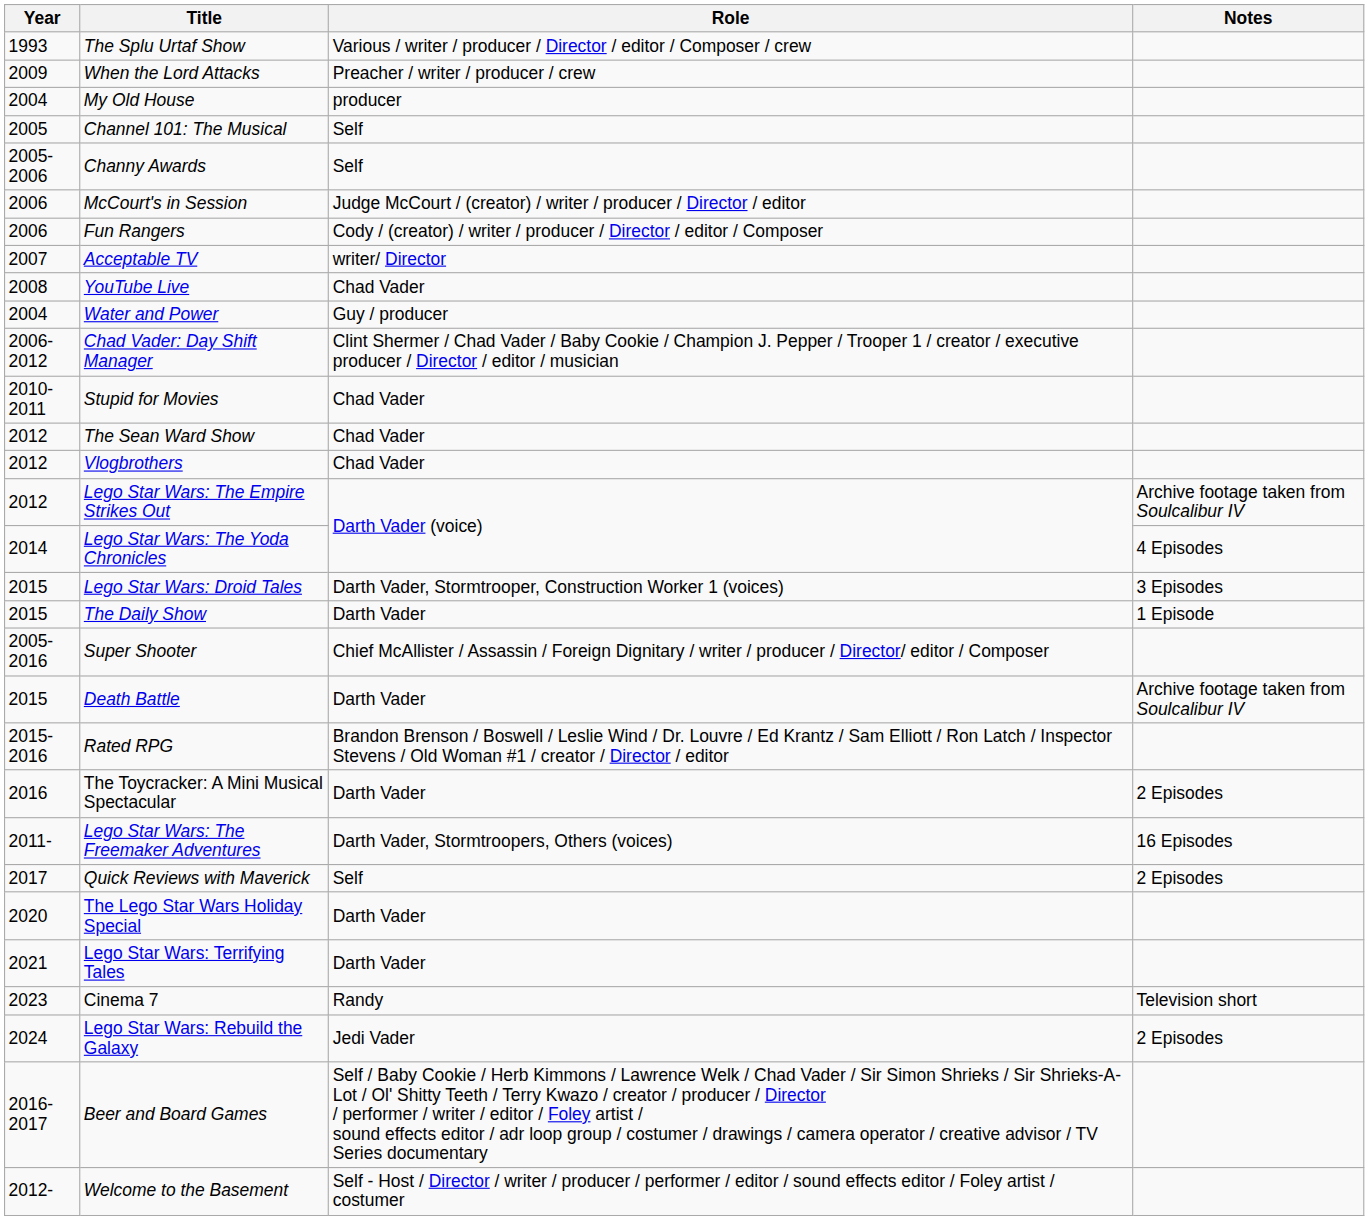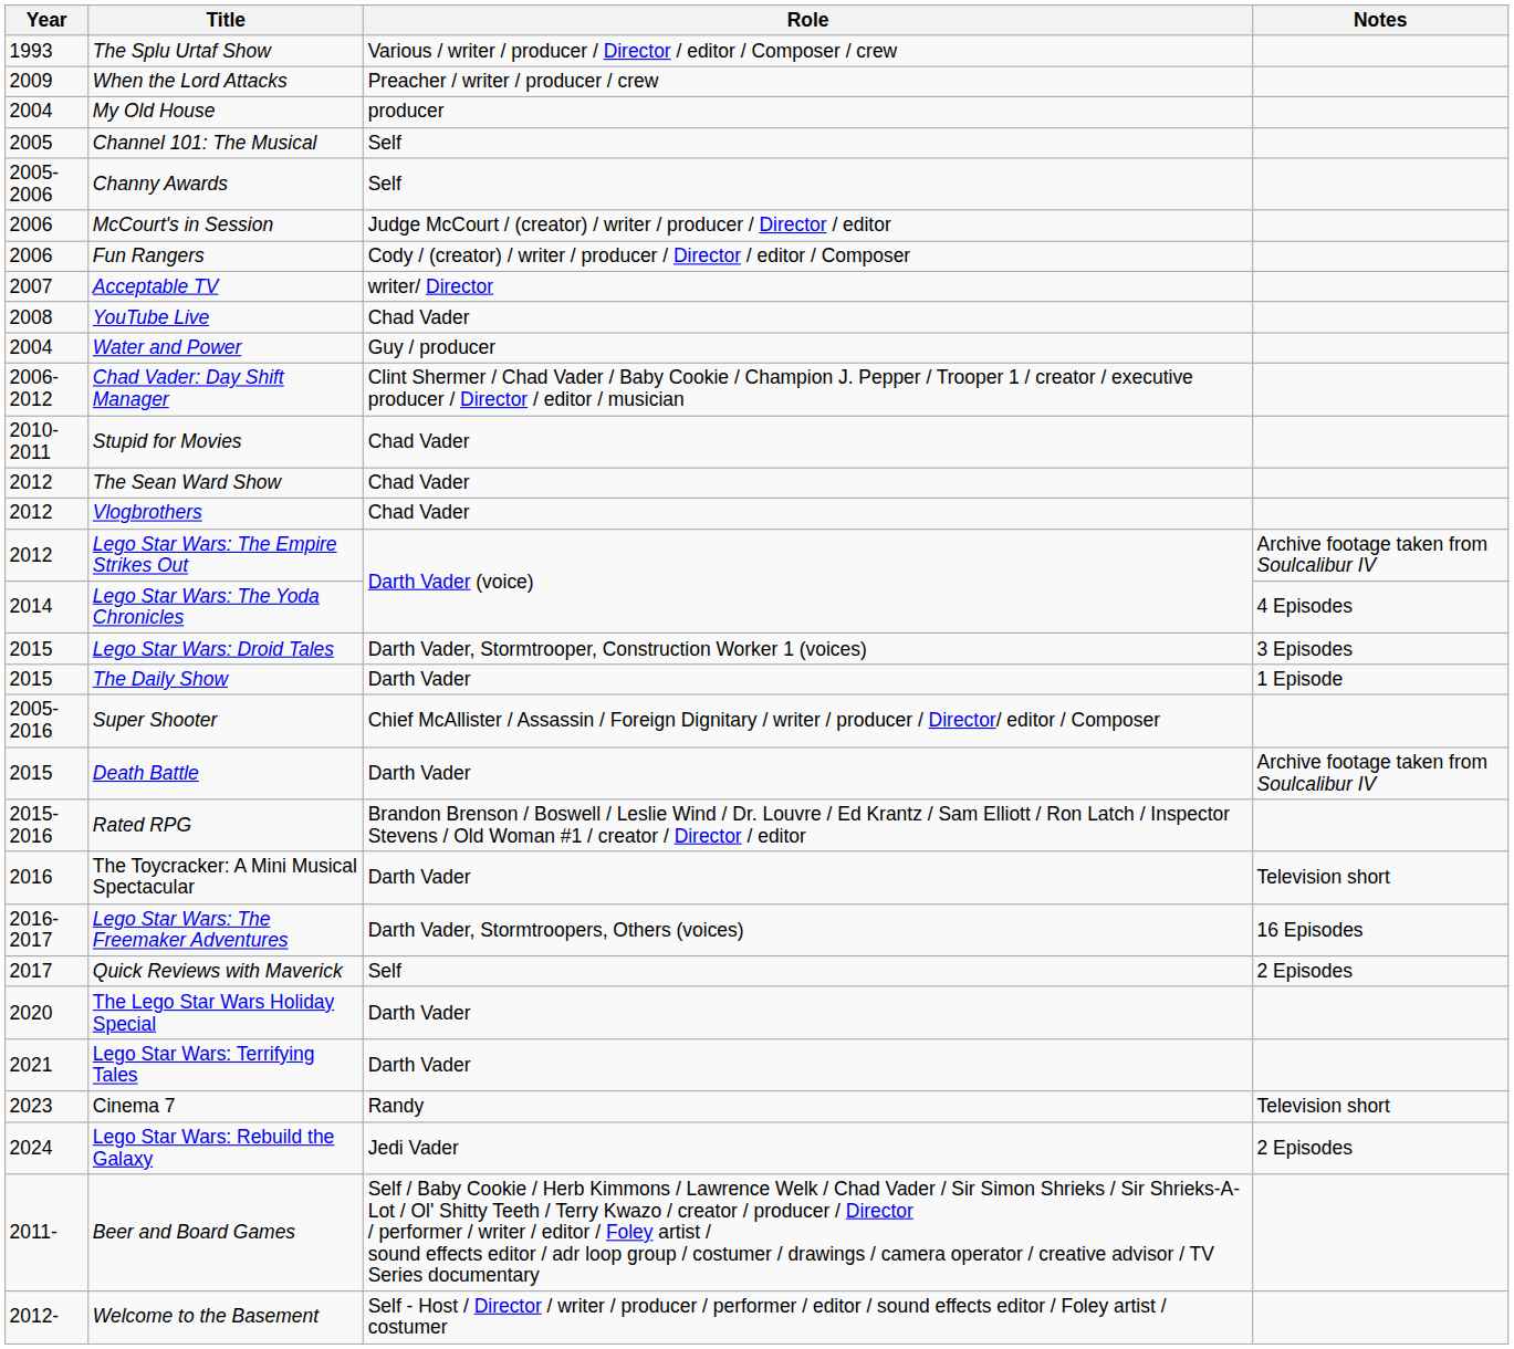 <table class="wikitable sortable">
 <tr>
 <th>Year</th>
 <th>Title</th>
 <th>Role</th>
 <th>Notes</th>
 </tr>
 <tr>
 <td>1993</td>
 <td><em>The Splu Urtaf Show</em></td>
 <td>Various / writer / producer / <a href='#'>Director</a> / editor / Composer / crew</td>
 <td></td>
 </tr>
 <tr>
 <td>2009</td>
 <td><em>When the Lord Attacks</em></td>
 <td>Preacher / writer / producer / crew</td>
 <td></td>
 </tr>
 <tr>
 <td>2004</td>
 <td><em>My Old House</em></td>
 <td>producer</td>
 <td></td>
 </tr>
 <tr>
 <td>2005</td>
 <td><em>Channel 101: The Musical</em></td>
 <td>Self</td>
 <td></td>
 </tr>
 <tr>
 <td>2005-2006</td>
 <td><em>Channy Awards</em></td>
 <td>Self</td>
 <td></td>
 </tr>
 <tr>
 <td>2006</td>
 <td><em>McCourt's in Session</em></td>
 <td>Judge McCourt / (creator) / writer / producer / <a href='#'>Director</a> / editor</td>
 <td></td>
 </tr>
 <tr>
 <td>2006</td>
 <td><em>Fun Rangers</em></td>
 <td>Cody / (creator) / writer / producer / <a href='#'>Director</a> / editor / Composer</td>
 <td></td>
 </tr>
 <tr>
 <td>2007</td>
 <td><em><a href='#'>Acceptable TV</a></em></td>
 <td>writer/ <a href='#'>Director</a></td>
 <td></td>
 </tr>
 <tr>
 <td>2008</td>
 <td><em><a href='#'>YouTube Live</a></em></td>
 <td>Chad Vader</td>
 <td></td>
 </tr>
 <tr>
 <td>2004</td>
 <td><em><a href='#'>Water and Power</a></em></td>
 <td>Guy / producer</td>
 <td></td>
 </tr>
 <tr>
 <td>2006-2012</td>
 <td><em><a href='#'>Chad Vader: Day Shift Manager</a></em></td>
 <td>Clint Shermer / Chad Vader / Baby Cookie / Champion J. Pepper / Trooper 1 / creator / executive producer / <a href='#'>Director</a> / editor / musician</td>
 <td></td>
 </tr>
 <tr>
 <td>2010-2011</td>
 <td><em>Stupid for Movies</em></td>
 <td>Chad Vader</td>
 <td></td>
 </tr>
 <tr>
 <td>2012</td>
 <td><em>The Sean Ward Show</em></td>
 <td>Chad Vader</td>
 <td></td>
 </tr>
 <tr>
 <td>2012</td>
 <td><em><a href='#'>Vlogbrothers</a></em></td>
 <td>Chad Vader</td>
 <td></td>
 </tr>
 <tr>
 <td>2012</td>
 <td><em><a href='#'>Lego Star Wars: The Empire Strikes Out</a></em></td>
 <td rowspan=2><a href='#'>Darth Vader</a> (voice)</td>
 <td>Archive footage taken from <em>Soulcalibur IV</em></td>
 </tr>
 <tr>
 <td>2014</td>
 <td><em><a href='#'>Lego Star Wars: The Yoda Chronicles</a></em></td>
 <td>4 Episodes</td>
 </tr>
 <tr>
 <td>2015</td>
 <td><em><a href='#'>Lego Star Wars: Droid Tales</a></em></td>
 <td>Darth Vader, Stormtrooper, Construction Worker 1 (voices)</td>
 <td>3 Episodes</td>
 </tr>
 <tr>
 <td>2015</td>
 <td><em><a href='#'>The Daily Show</a></em></td>
 <td>Darth Vader</td>
 <td>1 Episode</td>
 </tr>
 <tr>
 <td>2005-2016</td>
 <td><em>Super Shooter</em></td>
 <td>Chief McAllister / Assassin / Foreign Dignitary / writer / producer / <a href='#'>Director</a>/ editor / Composer</td>
 <td></td>
 </tr>
 <tr>
 <td>2015</td>
 <td><em><a href='#'>Death Battle</a></em></td>
 <td>Darth Vader</td>
 <td>Archive footage taken from <em>Soulcalibur IV</em></td>
 </tr>
 <tr>
 <td>2015-2016</td>
 <td><em>Rated RPG</em></td>
 <td>Brandon Brenson / Boswell / Leslie Wind /  Dr. Louvre / Ed Krantz /  Sam Elliott / Ron Latch / Inspector Stevens / Old Woman #1 / creator / <a href='#'>Director</a> / editor</td>
 <td></td>
 </tr>
 <tr>
 <td>2016</td>
 <td>The Toycracker: A Mini Musical Spectacular</td>
 <td>Darth Vader</td>
-<td>2 Episodes</td>
+<td>Television short</td>
 </tr>
 <tr>
-<td>2011-</td>
+<td>2016-2017</td>
 <td><em><a href='#'>Lego Star Wars: The Freemaker Adventures</a></em></td>
 <td>Darth Vader, Stormtroopers, Others (voices)</td>
 <td>16 Episodes</td>
 </tr>
 <tr>
 <td>2017</td>
 <td><em>Quick Reviews with Maverick</em></td>
 <td>Self</td>
 <td>2 Episodes</td>
 </tr>
 <tr>
 <td>2020</td>
 <td><a href='#'>The Lego Star Wars Holiday Special</a></td>
 <td>Darth Vader</td>
 <td></td>
 </tr>
 <tr>
 <td>2021</td>
 <td><a href='#'>Lego Star Wars: Terrifying Tales</a></td>
 <td>Darth Vader</td>
 <td></td>
 </tr>
 <tr>
 <td>2023</td>
 <td>Cinema 7</td>
 <td>Randy</td>
 <td>Television short</td>
 </tr>
 <tr>
 <td>2024</td>
 <td><a href='#'>Lego Star Wars: Rebuild the Galaxy</a></td>
 <td>Jedi Vader</td>
 <td>2 Episodes</td>
 </tr>
 <tr>
-<td>2016-2017</td>
+<td>2011-</td>
 <td><em>Beer and Board Games</em></td>
 <td>Self / Baby Cookie / Herb Kimmons / Lawrence Welk / Chad Vader / Sir Simon Shrieks / Sir Shrieks-A-Lot / Ol' Shitty Teeth / Terry Kwazo / creator / producer / <a href='#'>Director</a><br> / performer / writer / editor / <a href='#'>Foley</a> artist /<br> sound effects editor / adr loop group / costumer / drawings / camera operator / creative advisor / TV Series documentary</td>
 <td></td>
 </tr>
 <tr>
 <td>2012-</td>
 <td><em>Welcome to the Basement</em></td>
 <td>Self - Host / <a href='#'>Director</a> / writer / producer / performer / editor / sound effects editor / Foley artist / costumer</td>
 <td></td>
 </tr>
 </table>
